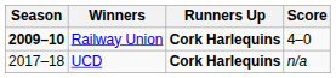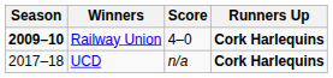 <table class="wikitable collapsible">
 <tr>
 <th>Season</th>
 <th>Winners</th>
+<th>Score</th>
 <th>Runners Up</th>
-<th>Score</th>
 </tr>
 <tr>
 <td><strong>2009–10</strong></td>
 <td><a href='#'>Railway Union</a></td>
+<td>4–0</td>
 <td><strong>Cork Harlequins</strong></td>
-<td>4–0</td>
 </tr>
 <tr>
 <td>2017–18</td>
 <td><a href='#'>UCD</a></td>
+<td><em>n/a</em></td>
 <td><strong>Cork Harlequins</strong> </td>
-<td><em>n/a</em></td>
 </tr>
 </table>
